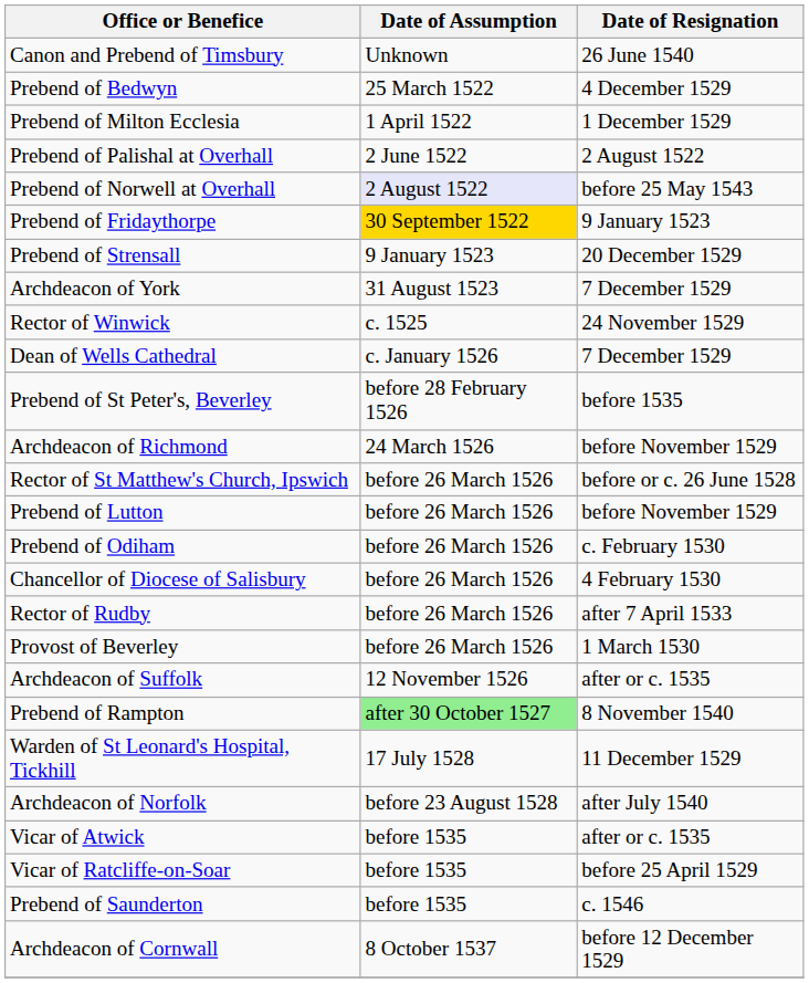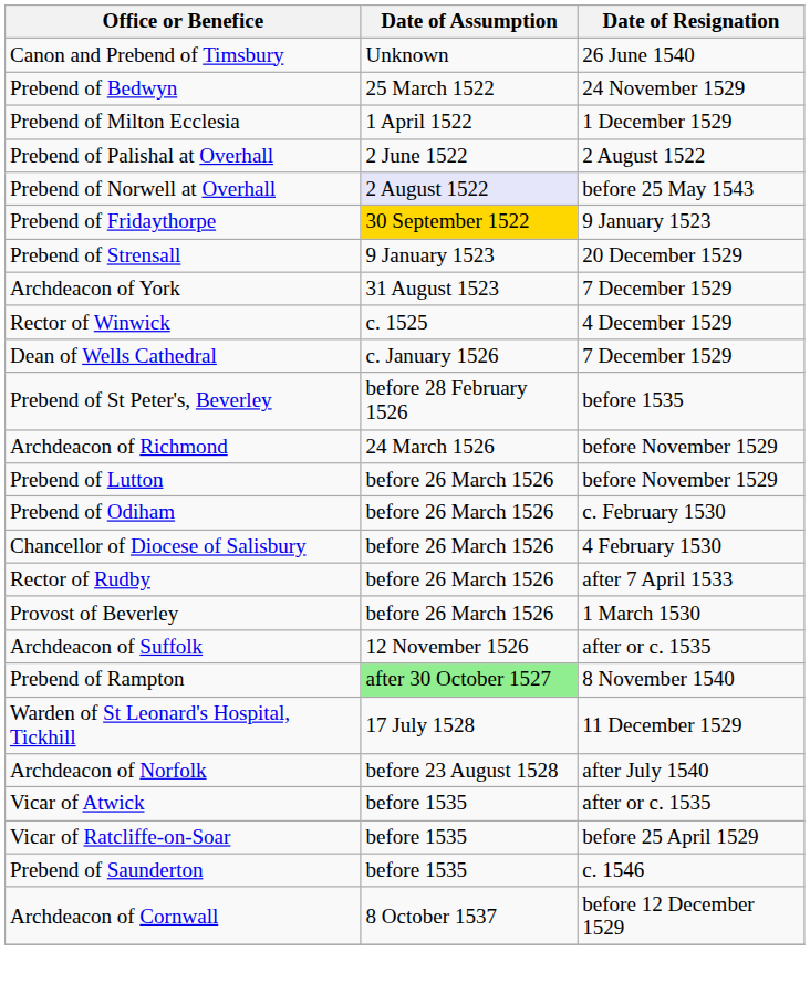 <table class="wikitable">
 <tr>
 <th>Office or Benefice</th>
 <th>Date of Assumption</th>
 <th>Date of Resignation</th>
 </tr>
 <tr>
 <td>Canon and Prebend of <a href='#'>Timsbury</a></td>
 <td>Unknown</td>
 <td>26 June 1540</td>
 </tr>
 <tr>
 <td>Prebend of <a href='#'>Bedwyn</a></td>
 <td>25 March 1522</td>
-<td>4 December 1529</td>
+<td>24 November 1529</td>
 </tr>
 <tr>
 <td>Prebend of Milton Ecclesia</td>
 <td>1 April 1522</td>
 <td>1 December 1529</td>
 </tr>
 <tr>
 <td>Prebend of Palishal at <a href='#'>Overhall</a></td>
 <td>2 June 1522</td>
 <td>2 August 1522</td>
 </tr>
 <tr>
 <td>Prebend of Norwell at <a href='#'>Overhall</a></td>
 <td style="background: lavender;">2 August 1522</td>
 <td>before 25 May 1543</td>
 </tr>
 <tr>
 <td>Prebend of <a href='#'>Fridaythorpe</a></td>
 <td style="background: gold;">30 September 1522</td>
 <td>9 January 1523</td>
 </tr>
 <tr>
 <td>Prebend of <a href='#'>Strensall</a></td>
 <td>9 January 1523</td>
 <td>20 December 1529</td>
 </tr>
 <tr>
 <td>Archdeacon of York</td>
 <td>31 August 1523</td>
 <td>7 December 1529</td>
 </tr>
 <tr>
 <td>Rector of <a href='#'>Winwick</a></td>
 <td>c. 1525</td>
-<td>24 November 1529</td>
+<td>4 December 1529</td>
 </tr>
 <tr>
 <td>Dean of <a href='#'>Wells Cathedral</a></td>
 <td>c. January 1526</td>
 <td>7 December 1529</td>
 </tr>
 <tr>
 <td>Prebend of St Peter's, <a href='#'>Beverley</a></td>
 <td>before 28 February 1526</td>
 <td>before 1535</td>
 </tr>
 <tr>
 <td>Archdeacon of <a href='#'>Richmond</a></td>
 <td>24 March 1526</td>
 <td>before November 1529</td>
-</tr>
-<tr>
-<td>Rector of <a href='#'>St Matthew's Church, Ipswich</a></td>
-<td>before 26 March 1526</td>
-<td>before or c. 26 June 1528</td>
 </tr>
 <tr>
 <td>Prebend of <a href='#'>Lutton</a></td>
 <td>before 26 March 1526</td>
 <td>before November 1529</td>
 </tr>
 <tr>
 <td>Prebend of <a href='#'>Odiham</a></td>
 <td>before 26 March 1526</td>
 <td>c. February 1530</td>
 </tr>
 <tr>
 <td>Chancellor of <a href='#'>Diocese of Salisbury</a></td>
 <td>before 26 March 1526</td>
 <td>4 February 1530</td>
 </tr>
 <tr>
 <td>Rector of <a href='#'>Rudby</a></td>
 <td>before 26 March 1526</td>
 <td>after 7 April 1533</td>
 </tr>
 <tr>
 <td>Provost of Beverley</td>
 <td>before 26 March 1526</td>
 <td>1 March 1530</td>
 </tr>
 <tr>
 <td>Archdeacon of <a href='#'>Suffolk</a></td>
 <td>12 November 1526</td>
 <td>after or c. 1535</td>
 </tr>
 <tr>
 <td>Prebend of Rampton</td>
 <td style="background: lightgreen;">after 30 October 1527</td>
 <td>8 November 1540</td>
 </tr>
 <tr>
 <td>Warden of <a href='#'>St Leonard's Hospital, Tickhill</a></td>
 <td>17 July 1528</td>
 <td>11 December 1529</td>
 </tr>
 <tr>
 <td>Archdeacon of <a href='#'>Norfolk</a></td>
 <td>before 23 August 1528</td>
 <td>after July 1540</td>
 </tr>
 <tr>
 <td>Vicar of <a href='#'>Atwick</a></td>
 <td>before 1535</td>
 <td>after or c. 1535</td>
 </tr>
 <tr>
 <td>Vicar of <a href='#'>Ratcliffe-on-Soar</a></td>
 <td>before 1535</td>
 <td>before 25 April 1529</td>
 </tr>
 <tr>
 <td>Prebend of <a href='#'>Saunderton</a></td>
 <td>before 1535</td>
 <td>c. 1546</td>
 </tr>
 <tr>
 <td>Archdeacon of <a href='#'>Cornwall</a></td>
 <td>8 October 1537</td>
 <td>before 12 December 1529</td>
 </tr>
 <tr>
 </tr>
 </table>
